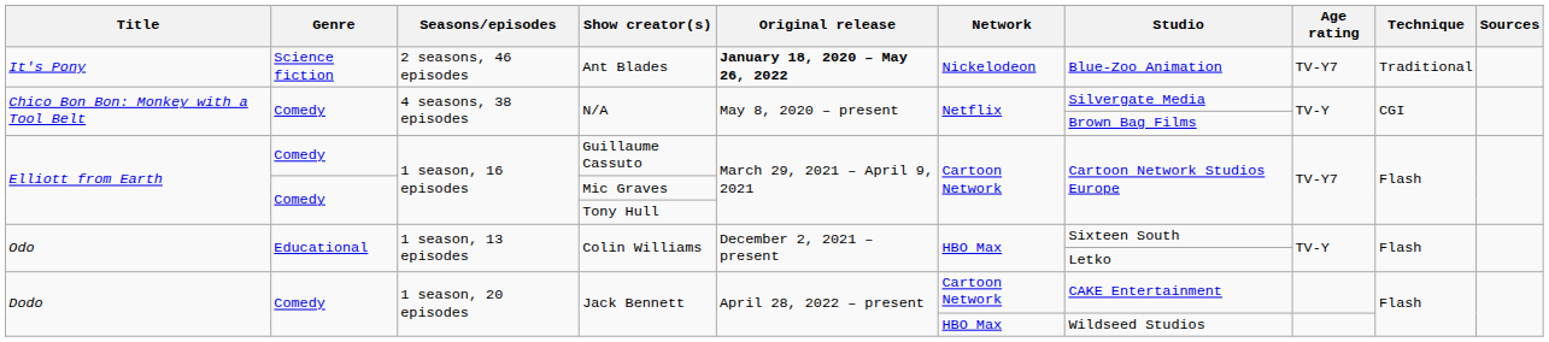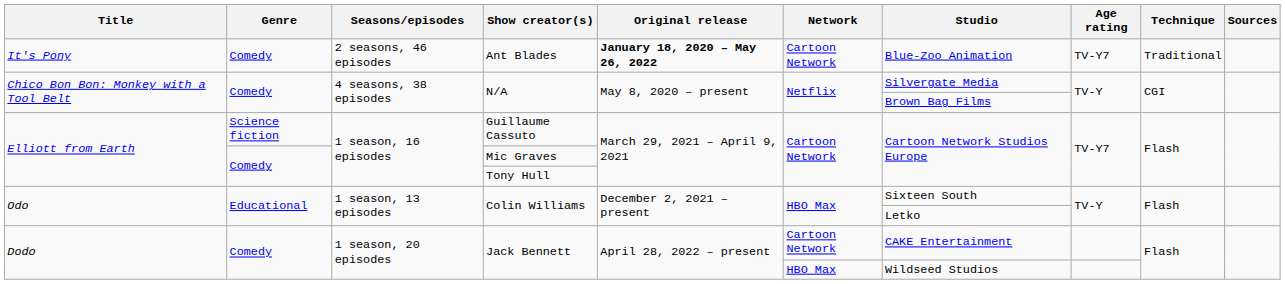 <table class="wikitable sortable" style="text-align: left; font-size:90%; width:100%;">
 <tr>
 <th>Title</th>
 <th>Genre</th>
 <th>Seasons/episodes</th>
 <th>Show creator(s)</th>
 <th>Original release</th>
 <th>Network</th>
 <th>Studio</th>
 <th>Age rating</th>
 <th>Technique</th>
 <th>Sources</th>
 </tr>
 <tr>
 <td><em><a href='#'>It's Pony</a></em></td>
-<td><a href='#'>Science fiction</a></td>
+<td><a href='#'>Comedy</a></td>
 <td>2 seasons, 46 episodes</td>
 <td>Ant Blades</td>
 <td><strong>January 18, 2020 – May 26, 2022</strong></td>
-<td><a href='#'>Nickelodeon</a></td>
+<td><a href='#'>Cartoon Network</a></td>
 <td><a href='#'>Blue-Zoo Animation</a></td>
 <td>TV-Y7</td>
 <td>Traditional</td>
 <td></td>
 </tr>
 <tr>
 <td rowspan="2"><em><a href='#'>Chico Bon Bon: Monkey with a Tool Belt</a></em></td>
 <td rowspan="2"><a href='#'>Comedy</a></td>
 <td rowspan="2">4 seasons, 38 episodes</td>
 <td rowspan="2">N/A</td>
 <td rowspan="2">May 8, 2020 – present</td>
 <td rowspan="2"><a href='#'>Netflix</a></td>
 <td><a href='#'>Silvergate Media</a></td>
 <td rowspan="2">TV-Y</td>
 <td rowspan="2">CGI</td>
 <td rowspan="2"></td>
 </tr>
 <tr>
 <td><a href='#'>Brown Bag Films</a></td>
 </tr>
 <tr>
 <td rowspan="3"><em><a href='#'>Elliott from Earth</a></em></td>
-<td><a href='#'>Comedy</a></td>
+<td><a href='#'>Science fiction</a></td>
 <td rowspan="3">1 season, 16 episodes</td>
 <td>Guillaume Cassuto</td>
 <td rowspan="3">March 29, 2021 – April 9, 2021</td>
 <td rowspan="3"><a href='#'>Cartoon Network</a></td>
 <td rowspan="3"><a href='#'>Cartoon Network Studios Europe</a></td>
 <td rowspan="3">TV-Y7</td>
 <td rowspan="3">Flash</td>
 <td rowspan="3"></td>
 </tr>
 <tr>
 <td rowspan="2"><a href='#'>Comedy</a></td>
 <td>Mic Graves</td>
 </tr>
 <tr>
 <td>Tony Hull</td>
 </tr>
 <tr>
 <td rowspan="2"><em>Odo</em></td>
 <td rowspan="2"><a href='#'>Educational</a></td>
 <td rowspan="2">1 season, 13 episodes</td>
 <td rowspan="2">Colin Williams</td>
 <td rowspan="2">December 2, 2021 – present</td>
 <td rowspan="2"><a href='#'>HBO Max</a></td>
 <td>Sixteen South</td>
 <td rowspan="2">TV-Y</td>
 <td rowspan="2">Flash</td>
 <td rowspan="2"></td>
 </tr>
 <tr>
 <td>Letko</td>
 </tr>
 <tr>
 <td rowspan="2"><em>Dodo</em></td>
 <td rowspan="2"><a href='#'>Comedy</a></td>
 <td rowspan="2">1 season, 20 episodes</td>
 <td rowspan="2">Jack Bennett</td>
 <td rowspan="2">April 28, 2022 – present</td>
 <td><a href='#'>Cartoon Network</a></td>
 <td><a href='#'>CAKE Entertainment</a></td>
 <td></td>
 <td rowspan="2">Flash</td>
 <td rowspan="2"></td>
 </tr>
 <tr>
 <td><a href='#'>HBO Max</a></td>
 <td>Wildseed Studios</td>
 <td></td>
 </tr>
 </table>
